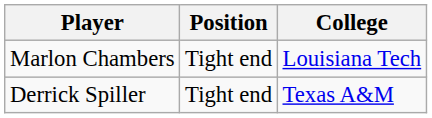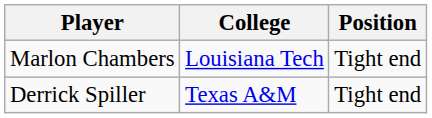 <table class="wikitable">
 <tr>
 <th>Player</th>
+<th>College</th>
 <th>Position</th>
-<th>College</th>
 </tr>
 <tr>
 <td>Marlon Chambers</td>
+<td><a href='#'>Louisiana Tech</a></td>
 <td>Tight end</td>
-<td><a href='#'>Louisiana Tech</a></td>
 </tr>
 <tr>
 <td>Derrick Spiller</td>
+<td><a href='#'>Texas A&M</a></td>
 <td>Tight end</td>
-<td><a href='#'>Texas A&M</a></td>
 </tr>
 </table>
